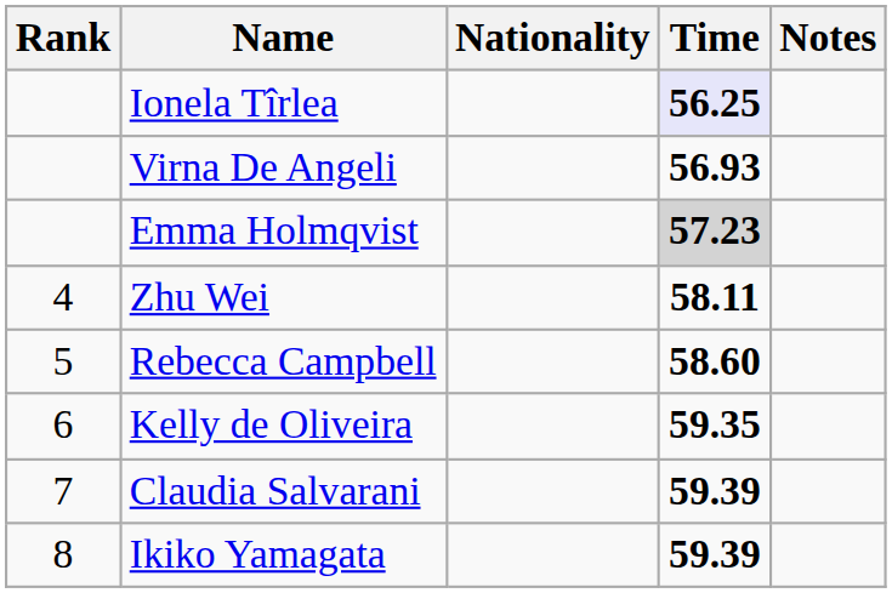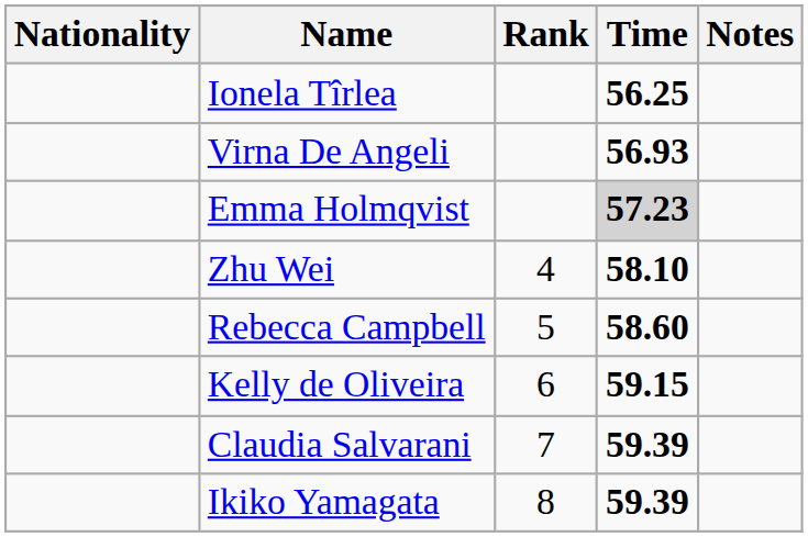 <table class="wikitable sortable" style="text-align:center">
 <tr>
+<th>Nationality</th>
+<th>Name</th>
 <th>Rank</th>
-<th>Name</th>
-<th>Nationality</th>
 <th>Time</th>
 <th>Notes</th>
 </tr>
 <tr>
+<td align=left></td>
+<td align=left><a href='#'>Ionela Tîrlea</a></td>
 <td></td>
-<td align=left><a href='#'>Ionela Tîrlea</a></td>
-<td align=left></td>
-<td style="background: lavender;"><strong>56.25</strong></td>
+<td><strong>56.25</strong></td>
 <td></td>
 </tr>
 <tr>
+<td align=left></td>
+<td align=left><a href='#'>Virna De Angeli</a></td>
 <td></td>
-<td align=left><a href='#'>Virna De Angeli</a></td>
-<td align=left></td>
 <td><strong>56.93</strong></td>
 <td></td>
 </tr>
 <tr>
+<td align=left></td>
+<td align=left><a href='#'>Emma Holmqvist</a></td>
 <td></td>
-<td align=left><a href='#'>Emma Holmqvist</a></td>
-<td align=left></td>
 <td style="background: lightgrey;"><strong>57.23</strong></td>
 <td></td>
 </tr>
 <tr>
+<td align=left></td>
+<td align=left><a href='#'>Zhu Wei</a></td>
 <td>4</td>
-<td align=left><a href='#'>Zhu Wei</a></td>
-<td align=left></td>
-<td><strong>58.11</strong></td>
+<td><strong>58.10</strong></td>
 <td></td>
 </tr>
 <tr>
+<td align=left></td>
+<td align=left><a href='#'>Rebecca Campbell</a></td>
 <td>5</td>
-<td align=left><a href='#'>Rebecca Campbell</a></td>
-<td align=left></td>
 <td><strong>58.60</strong></td>
 <td></td>
 </tr>
 <tr>
+<td align=left></td>
+<td align=left><a href='#'>Kelly de Oliveira</a></td>
 <td>6</td>
-<td align=left><a href='#'>Kelly de Oliveira</a></td>
-<td align=left></td>
-<td><strong>59.35</strong></td>
+<td><strong>59.15</strong></td>
 <td></td>
 </tr>
 <tr>
+<td align=left></td>
+<td align=left><a href='#'>Claudia Salvarani</a></td>
 <td>7</td>
-<td align=left><a href='#'>Claudia Salvarani</a></td>
-<td align=left></td>
 <td><strong>59.39</strong></td>
 <td></td>
 </tr>
 <tr>
+<td align=left></td>
+<td align=left><a href='#'>Ikiko Yamagata</a></td>
 <td>8</td>
-<td align=left><a href='#'>Ikiko Yamagata</a></td>
-<td align=left></td>
 <td><strong>59.39</strong></td>
 <td></td>
 </tr>
 </table>
